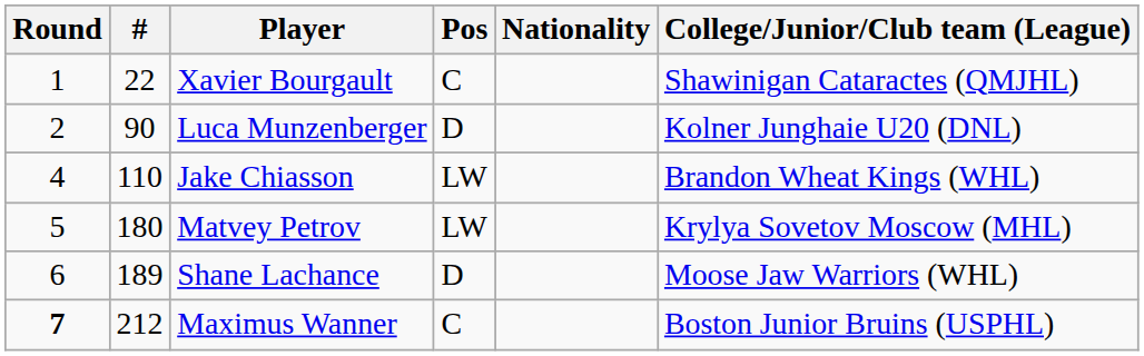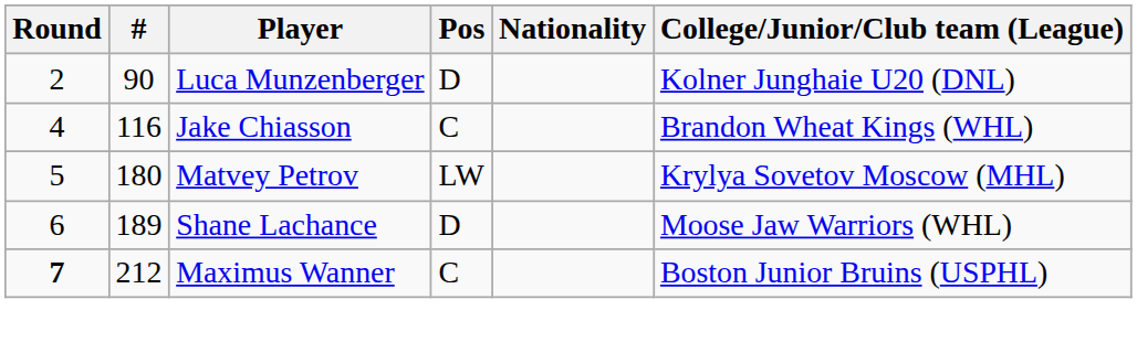 <table class="wikitable">
 <tr>
 <th>Round</th>
 <th>#</th>
 <th>Player</th>
 <th>Pos</th>
 <th>Nationality</th>
 <th>College/Junior/Club team (League)</th>
-</tr>
-<tr>
-<td style="text-align:center;">1</td>
-<td style="text-align:center;">22</td>
-<td><a href='#'>Xavier Bourgault</a></td>
-<td>C</td>
-<td></td>
-<td><a href='#'>Shawinigan Cataractes</a> (<a href='#'>QMJHL</a>)</td>
 </tr>
 <tr>
 <td style="text-align:center;">2</td>
 <td style="text-align:center;">90</td>
 <td><a href='#'>Luca Munzenberger</a></td>
 <td>D</td>
 <td></td>
 <td><a href='#'>Kolner Junghaie U20</a> (<a href='#'>DNL</a>)</td>
 </tr>
 <tr>
 <td style="text-align:center;">4</td>
-<td style="text-align:center;">110</td>
+<td style="text-align:center;">116</td>
 <td><a href='#'>Jake Chiasson</a></td>
-<td>LW</td>
+<td>C</td>
 <td></td>
 <td><a href='#'>Brandon Wheat Kings</a> (<a href='#'>WHL</a>)</td>
 </tr>
 <tr>
 <td style="text-align:center;">5</td>
 <td style="text-align:center;">180</td>
 <td><a href='#'>Matvey Petrov</a></td>
 <td>LW</td>
 <td></td>
 <td><a href='#'>Krylya Sovetov Moscow</a> (<a href='#'>MHL</a>)</td>
 </tr>
 <tr>
 <td style="text-align:center;">6</td>
 <td style="text-align:center;">189</td>
 <td><a href='#'>Shane Lachance</a></td>
 <td>D</td>
 <td></td>
 <td><a href='#'>Moose Jaw Warriors</a> (WHL)</td>
 </tr>
 <tr>
 <td style="text-align:center;"><strong>7</strong></td>
 <td style="text-align:center;">212</td>
 <td><a href='#'>Maximus Wanner</a></td>
 <td>C</td>
 <td></td>
 <td><a href='#'>Boston Junior Bruins</a> (<a href='#'>USPHL</a>)</td>
 </tr>
 </table>
